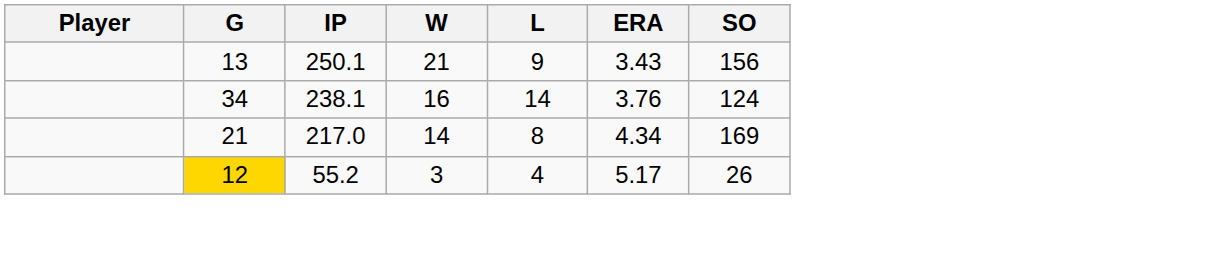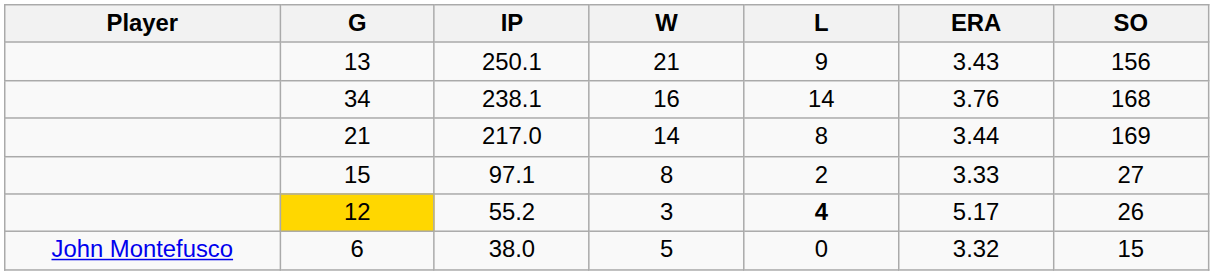 <table class="wikitable sortable">
 <tr>
 <th bgcolor="#DDDDFF" width="16%">Player</th>
 <th bgcolor="#DDDDFF" width="9%">G</th>
 <th bgcolor="#DDDDFF" width="9%">IP</th>
 <th bgcolor="#DDDDFF" width="9%">W</th>
 <th bgcolor="#DDDDFF" width="9%">L</th>
 <th bgcolor="#DDDDFF" width="9%">ERA</th>
 <th bgcolor="#DDDDFF" width="9%">SO</th>
 </tr>
 <tr align="center">
 <td></td>
 <td>13</td>
 <td>250.1</td>
 <td>21</td>
 <td>9</td>
 <td>3.43</td>
 <td>156</td>
 </tr>
 <tr align="center">
 <td></td>
 <td>34</td>
 <td>238.1</td>
 <td>16</td>
 <td>14</td>
 <td>3.76</td>
-<td>124</td>
+<td>168</td>
 </tr>
 <tr align="center">
 <td></td>
 <td>21</td>
 <td>217.0</td>
 <td>14</td>
 <td>8</td>
-<td>4.34</td>
+<td>3.44</td>
 <td>169</td>
+</tr>
+<tr align="center">
+<td></td>
+<td>15</td>
+<td>97.1</td>
+<td>8</td>
+<td>2</td>
+<td>3.33</td>
+<td>27</td>
 </tr>
 <tr align="center">
 <td></td>
 <td style="background: gold;">12</td>
 <td>55.2</td>
 <td>3</td>
-<td>4</td>
+<td><strong>4</strong></td>
 <td>5.17</td>
 <td>26</td>
 </tr>
+<tr align=center>
+<td><a href='#'>John Montefusco</a></td>
+<td>6</td>
+<td>38.0</td>
+<td>5</td>
+<td>0</td>
+<td>3.32</td>
+<td>15</td>
+</tr>
 </table>
